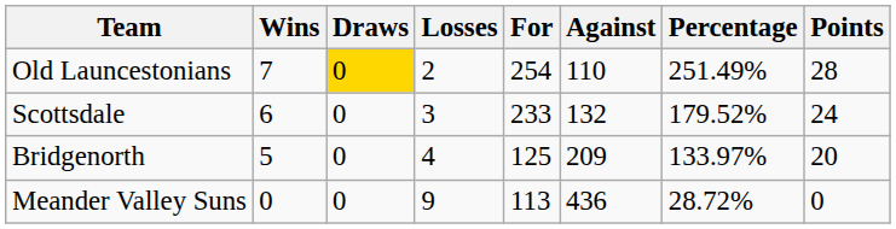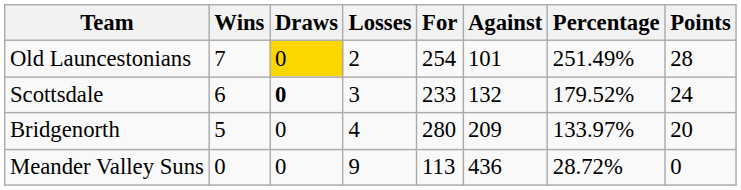 <table class="wikitable">
 <tr>
 <th>Team</th>
 <th>Wins</th>
 <th>Draws</th>
 <th>Losses</th>
 <th>For</th>
 <th>Against</th>
 <th>Percentage</th>
 <th>Points</th>
 </tr>
 <tr>
 <td>Old Launcestonians</td>
 <td>7</td>
 <td style="background: gold;">0</td>
 <td>2</td>
 <td>254</td>
-<td>110</td>
+<td>101</td>
 <td>251.49%</td>
 <td>28</td>
 </tr>
 <tr>
 <td>Scottsdale</td>
 <td>6</td>
-<td>0</td>
+<td><strong>0</strong></td>
 <td>3</td>
 <td>233</td>
 <td>132</td>
 <td>179.52%</td>
 <td>24</td>
 </tr>
 <tr>
 <td>Bridgenorth</td>
 <td>5</td>
 <td>0</td>
 <td>4</td>
-<td>125</td>
+<td>280</td>
 <td>209</td>
 <td>133.97%</td>
 <td>20</td>
 </tr>
 <tr>
 <td>Meander Valley Suns</td>
 <td>0</td>
 <td>0</td>
 <td>9</td>
 <td>113</td>
 <td>436</td>
 <td>28.72%</td>
 <td>0</td>
 </tr>
 </table>
